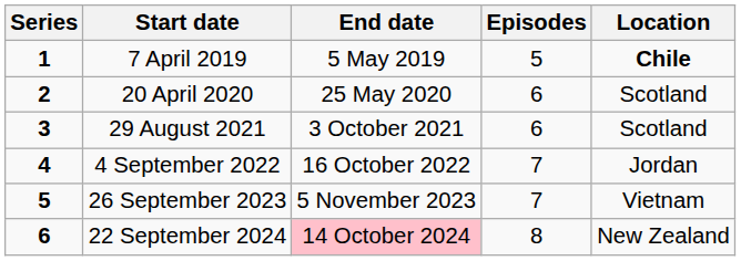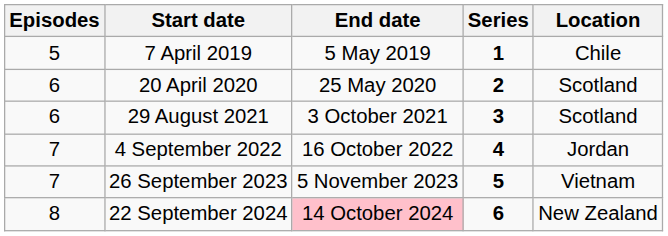 <table class="wikitable" style="text-align:center;">
 <tr>
-<th>Series</th>
+<th>Episodes</th>
 <th>Start date</th>
 <th>End date</th>
-<th>Episodes</th>
+<th>Series</th>
 <th>Location</th>
 </tr>
 <tr>
-<td><strong>1</strong></td>
+<td>5</td>
 <td>7 April 2019</td>
 <td>5 May 2019</td>
-<td>5</td>
-<td><strong>Chile</strong></td>
+<td><strong>1</strong></td>
+<td>Chile</td>
 </tr>
 <tr>
-<td><strong>2</strong></td>
+<td>6</td>
 <td>20 April 2020</td>
 <td>25 May 2020</td>
-<td>6</td>
+<td><strong>2</strong></td>
 <td>Scotland</td>
 </tr>
 <tr>
-<td><strong>3</strong></td>
+<td>6</td>
 <td>29 August 2021</td>
 <td>3 October 2021</td>
-<td>6</td>
+<td><strong>3</strong></td>
 <td>Scotland</td>
 </tr>
 <tr>
-<td><strong>4</strong></td>
+<td>7</td>
 <td>4 September 2022</td>
 <td>16 October 2022</td>
-<td>7</td>
+<td><strong>4</strong></td>
 <td>Jordan</td>
 </tr>
 <tr>
-<td><strong>5</strong></td>
+<td>7</td>
 <td>26 September 2023</td>
 <td>5 November 2023</td>
-<td>7</td>
+<td><strong>5</strong></td>
 <td>Vietnam</td>
 </tr>
 <tr>
-<td><strong>6</strong></td>
+<td>8</td>
 <td>22 September 2024</td>
 <td style="background: pink;">14 October 2024</td>
-<td>8</td>
+<td><strong>6</strong></td>
 <td>New Zealand</td>
 </tr>
 </table>
